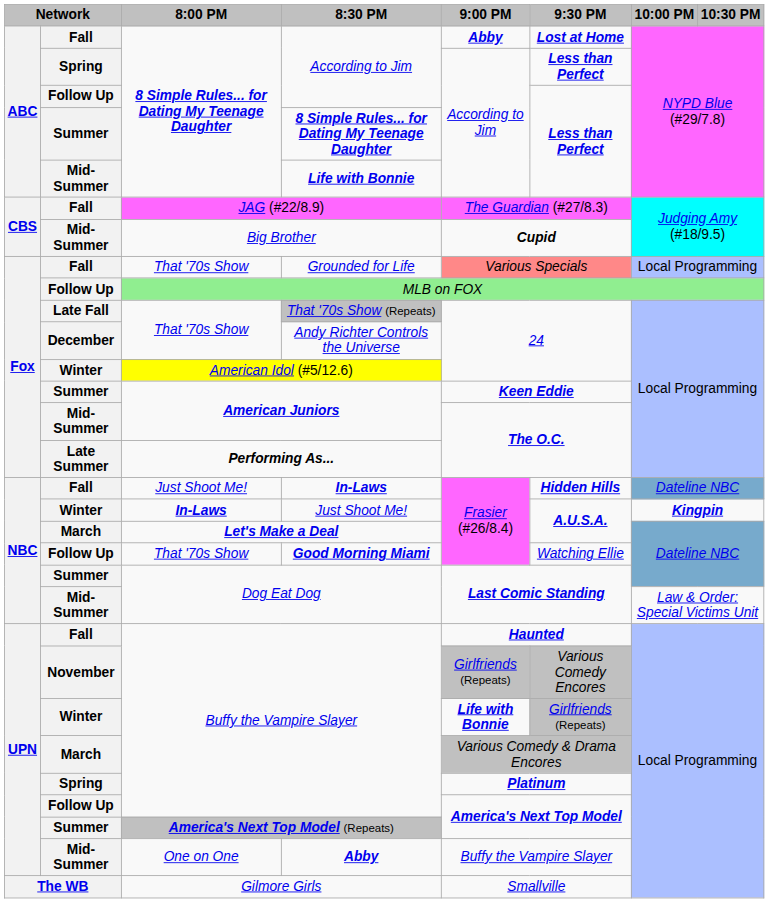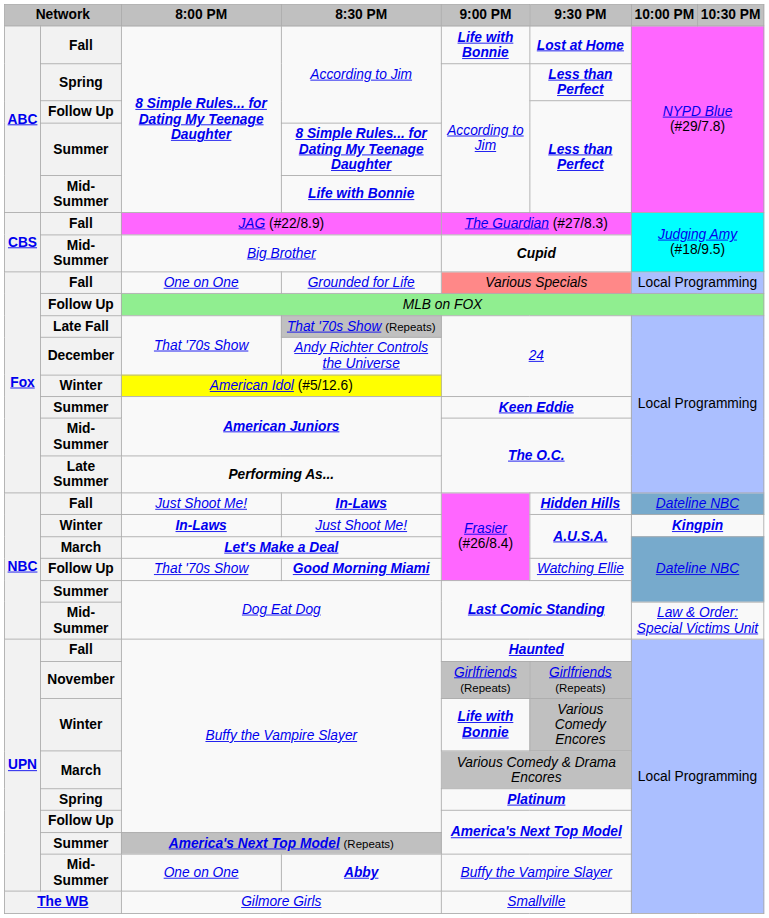 <table class="wikitable" style="width:100%;margin-right:0;text-align:center">
 <tr>
 <th colspan="2" style="background-color:#C0C0C0;text-align:center">Network</th>
 <th style="background-color:#C0C0C0;text-align:center">8:00 PM</th>
 <th style="background-color:#C0C0C0;text-align:center">8:30 PM</th>
 <th style="background-color:#C0C0C0;text-align:center">9:00 PM</th>
 <th style="background-color:#C0C0C0;text-align:center">9:30 PM</th>
 <th style="background-color:#C0C0C0;text-align:center">10:00 PM</th>
 <th style="background-color:#C0C0C0;text-align:center">10:30 PM</th>
 </tr>
 <tr>
 <th rowspan="5"><a href='#'>ABC</a></th>
 <th>Fall</th>
 <td rowspan="5"><strong><em><a href='#'>8 Simple Rules... for Dating My Teenage Daughter</a></em></strong></td>
 <td rowspan="3"><em><a href='#'>According to Jim</a></em></td>
-<td><strong><em><a href='#'>Abby</a></em></strong></td>
+<td><strong><em><a href='#'>Life with Bonnie</a></em></strong></td>
 <td><strong><em><a href='#'>Lost at Home</a></em></strong></td>
 <td bgcolor="#FF66FF" colspan="2" rowspan="5"><em><a href='#'>NYPD Blue</a></em> (#29/7.8)</td>
 </tr>
 <tr>
 <th>Spring</th>
 <td rowspan="4"><em><a href='#'>According to Jim</a></em></td>
 <td><strong><em><a href='#'>Less than Perfect</a></em></strong></td>
 </tr>
 <tr>
 <th>Follow Up</th>
 <td rowspan="3"><strong><em><a href='#'>Less than Perfect</a></em></strong></td>
 </tr>
 <tr>
 <th>Summer</th>
 <td><strong><em><a href='#'>8 Simple Rules... for Dating My Teenage Daughter</a></em></strong></td>
 </tr>
 <tr>
 <th>Mid-Summer</th>
 <td><strong><em><a href='#'>Life with Bonnie</a></em></strong></td>
 </tr>
 <tr>
 <th rowspan="2"><a href='#'>CBS</a></th>
 <th>Fall</th>
 <td bgcolor="#FF66FF" colspan="2"><em><a href='#'>JAG</a></em> (#22/8.9)</td>
 <td bgcolor="#FF66FF" colspan="2"><em><a href='#'>The Guardian</a></em> (#27/8.3)</td>
 <td bgcolor="#00FFFF" colspan="2" rowspan="2"><em><a href='#'>Judging Amy</a></em> (#18/9.5)</td>
 </tr>
 <tr>
 <th>Mid-Summer</th>
 <td colspan="2"><em><a href='#'>Big Brother</a></em></td>
 <td colspan="2"><strong><em>Cupid</em></strong></td>
 </tr>
 <tr>
 <th rowspan="8"><a href='#'>Fox</a></th>
 <th>Fall</th>
-<td><em><a href='#'>That '70s Show</a></em></td>
+<td><em><a href='#'>One on One</a></em></td>
 <td><em><a href='#'>Grounded for Life</a></em></td>
 <td bgcolor="#FF8888" colspan="2"><em>Various Specials</em></td>
 <td bgcolor="#abbfff" colspan="2">Local Programming</td>
 </tr>
 <tr>
 <th>Follow Up</th>
 <td bgcolor="lightgreen" colspan="6"><em>MLB on FOX</em></td>
 </tr>
 <tr>
 <th>Late Fall</th>
 <td rowspan="2"><em><a href='#'>That '70s Show</a></em></td>
 <td bgcolor="#C0C0C0"><em><a href='#'>That '70s Show</a></em> <small>(Repeats)</small></td>
 <td colspan="2" rowspan="3"><em><a href='#'>24</a></em></td>
 <td bgcolor="#abbfff" colspan="2" rowspan="6">Local Programming</td>
 </tr>
 <tr>
 <th>December</th>
 <td><em><a href='#'>Andy Richter Controls the Universe</a></em></td>
 </tr>
 <tr>
 <th>Winter</th>
 <td bgcolor="#FFFF00" colspan="2"><em><a href='#'>American Idol</a></em> (#5/12.6)</td>
 </tr>
 <tr>
 <th>Summer</th>
 <td colspan="2" rowspan="2"><strong><em><a href='#'>American Juniors</a></em></strong></td>
 <td colspan="2"><strong><em><a href='#'>Keen Eddie</a></em></strong></td>
 </tr>
 <tr>
 <th>Mid-Summer</th>
 <td colspan="2" rowspan="2"><strong><em><a href='#'>The O.C.</a></em></strong></td>
 </tr>
 <tr>
 <th>Late Summer</th>
 <td colspan="2"><strong><em>Performing As...</em></strong></td>
 </tr>
 <tr>
 <th rowspan="6"><a href='#'>NBC</a></th>
 <th>Fall</th>
 <td><em><a href='#'>Just Shoot Me!</a></em></td>
 <td><strong><em><a href='#'>In-Laws</a></em></strong></td>
 <td bgcolor="#FF66FF" rowspan="4"><em><a href='#'>Frasier</a></em> (#26/8.4)</td>
 <td><strong><em><a href='#'>Hidden Hills</a></em></strong></td>
 <td bgcolor="#77AACC" colspan="2"><em><a href='#'>Dateline NBC</a></em></td>
 </tr>
 <tr>
 <th>Winter</th>
 <td><strong><em><a href='#'>In-Laws</a></em></strong></td>
 <td><em><a href='#'>Just Shoot Me!</a></em></td>
 <td rowspan="2"><strong><em><a href='#'>A.U.S.A.</a></em></strong></td>
 <td colspan="2"><strong><em><a href='#'>Kingpin</a></em></strong></td>
 </tr>
 <tr>
 <th>March</th>
 <td colspan="2"><strong><em><a href='#'>Let's Make a Deal</a></em></strong></td>
 <td bgcolor="#77AACC" colspan="2" rowspan="3"><em><a href='#'>Dateline NBC</a></em></td>
 </tr>
 <tr>
 <th>Follow Up</th>
 <td><em><a href='#'>That '70s Show</a></em></td>
 <td><strong><em><a href='#'>Good Morning Miami</a></em></strong></td>
 <td><em><a href='#'>Watching Ellie</a></em></td>
 </tr>
 <tr>
 <th>Summer</th>
 <td colspan="2" rowspan="2"><em><a href='#'>Dog Eat Dog</a></em></td>
 <td colspan="2" rowspan="2"><strong><em><a href='#'>Last Comic Standing</a></em></strong></td>
 </tr>
 <tr>
 <th>Mid-Summer</th>
 <td colspan="2"><em><a href='#'>Law & Order: Special Victims Unit</a></em></td>
 </tr>
 <tr>
 <th rowspan="8"><a href='#'>UPN</a></th>
 <th>Fall</th>
 <td colspan="2" rowspan="6"><em><a href='#'>Buffy the Vampire Slayer</a></em></td>
 <td colspan="2"><strong><em><a href='#'>Haunted</a></em></strong></td>
 <td bgcolor="#abbfff" colspan="2" rowspan="9">Local Programming</td>
 </tr>
 <tr>
 <th>November</th>
 <td bgcolor="#C0C0C0"><em><a href='#'>Girlfriends</a></em> <small>(Repeats)</small></td>
-<td bgcolor="#C0C0C0"><em>Various Comedy Encores</em></td>
+<td bgcolor="#C0C0C0"><em><a href='#'>Girlfriends</a></em> <small>(Repeats)</small></td>
 </tr>
 <tr>
 <th>Winter</th>
 <td><strong><em><a href='#'>Life with Bonnie</a></em></strong></td>
-<td bgcolor="#C0C0C0"><em><a href='#'>Girlfriends</a></em> <small>(Repeats)</small></td>
+<td bgcolor="#C0C0C0"><em>Various Comedy Encores</em></td>
 </tr>
 <tr>
 <th>March</th>
 <td bgcolor="#C0C0C0" colspan="2"><em>Various Comedy & Drama Encores</em></td>
 </tr>
 <tr>
 <th>Spring</th>
 <td colspan="2"><strong><em><a href='#'>Platinum</a></em></strong></td>
 </tr>
 <tr>
 <th>Follow Up</th>
 <td colspan="2" rowspan="2"><strong><em><a href='#'>America's Next Top Model</a></em></strong></td>
 </tr>
 <tr>
 <th>Summer</th>
 <td bgcolor="#C0C0C0" colspan="2"><strong><em><a href='#'>America's Next Top Model</a></em></strong> <small>(Repeats)</small></td>
 </tr>
 <tr>
 <th>Mid-Summer</th>
 <td><em><a href='#'>One on One</a></em></td>
 <td><strong><em><a href='#'>Abby</a></em></strong></td>
 <td colspan="2"><em><a href='#'>Buffy the Vampire Slayer</a></em></td>
 </tr>
 <tr>
 <th colspan="2"><a href='#'>The WB</a></th>
 <td colspan="2"><em><a href='#'>Gilmore Girls</a></em></td>
 <td colspan="2"><em><a href='#'>Smallville</a></em></td>
 </tr>
 </table>
